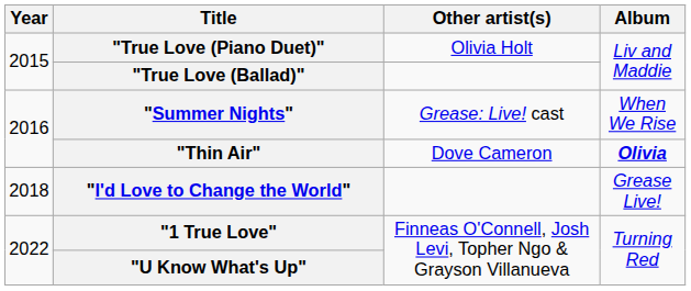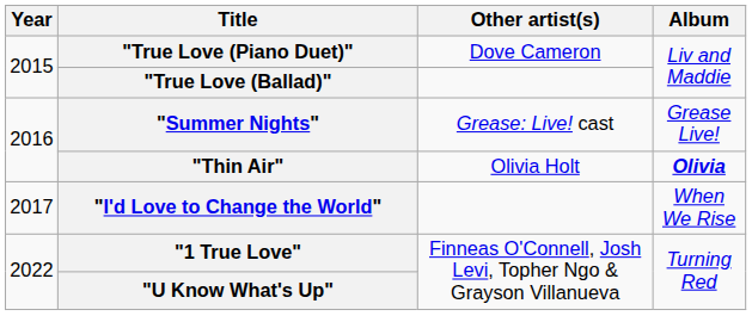 <table class="wikitable plainrowheaders" style="text-align:center;">
 <tr>
 <th scope="col">Year</th>
 <th scope="col" style="width:18em;">Title</th>
 <th scope="col">Other artist(s)</th>
 <th scope="col">Album</th>
 </tr>
 <tr>
 <td rowspan="2">2015</td>
 <th scope="row">"True Love (Piano Duet)"</th>
-<td><a href='#'>Olivia Holt</a></td>
+<td><a href='#'>Dove Cameron</a></td>
 <td rowspan="2"><em><a href='#'>Liv and Maddie</a></em></td>
 </tr>
 <tr>
 <th scope="row">"True Love (Ballad)"</th>
 <td></td>
 </tr>
 <tr>
 <td rowspan="2">2016</td>
 <th scope="row">"<a href='#'>Summer Nights</a>"</th>
 <td><em><a href='#'>Grease: Live!</a></em> cast</td>
-<td><em><a href='#'>When We Rise</a></em></td>
+<td><em><a href='#'>Grease Live!</a></em></td>
 </tr>
 <tr>
 <th scope="row">"Thin Air"</th>
-<td><a href='#'>Dove Cameron</a></td>
+<td><a href='#'>Olivia Holt</a></td>
 <td><strong><em><a href='#'>Olivia</a></em></strong></td>
 </tr>
 <tr>
-<td>2018</td>
+<td>2017</td>
 <th scope="row">"<a href='#'>I'd Love to Change the World</a>"</th>
 <td></td>
-<td><em><a href='#'>Grease Live!</a></em></td>
+<td><em><a href='#'>When We Rise</a></em></td>
 </tr>
 <tr>
 <td rowspan="2">2022</td>
 <th scope="row">"1 True Love"</th>
 <td rowspan="2"><a href='#'>Finneas O'Connell</a>, <a href='#'>Josh Levi</a>, Topher Ngo & Grayson Villanueva</td>
 <td rowspan="2"><em><a href='#'>Turning Red</a></em></td>
 </tr>
 <tr>
 <th scope="row">"U Know What's Up"</th>
 </tr>
 </table>
